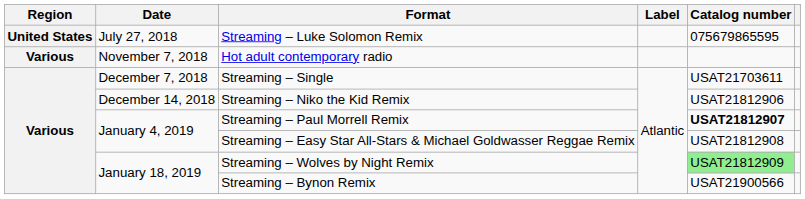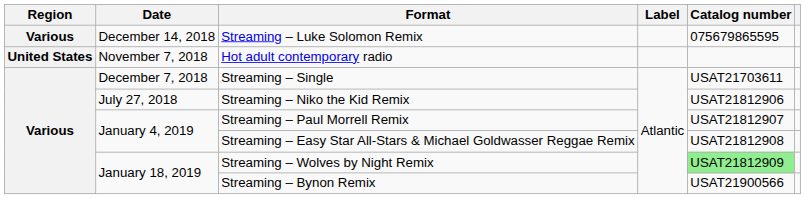 <table class="wikitable plainrowheaders">
 <tr>
 <th scope="col">Region</th>
 <th scope="col">Date</th>
 <th scope="col">Format</th>
 <th scope="col">Label</th>
 <th scope="col">Catalog number</th>
 <th scope="col"></th>
 </tr>
 <tr>
-<th scope="row">United States</th>
-<td>July 27, 2018</td>
+<th scope="row">Various</th>
+<td>December 14, 2018</td>
 <td><a href='#'>Streaming</a> – Luke Solomon Remix</td>
 <td></td>
 <td>075679865595</td>
 <td style="text-align:center;"></td>
 </tr>
 <tr>
-<th scope="row">Various</th>
+<th scope="row">United States</th>
 <td>November 7, 2018</td>
 <td><a href='#'>Hot adult contemporary</a> radio</td>
 <td></td>
 <td></td>
 <td style="text-align:center;"></td>
 </tr>
 <tr>
 <th scope="row" rowspan="6">Various</th>
 <td>December 7, 2018</td>
 <td>Streaming – Single</td>
 <td rowspan="6">Atlantic</td>
 <td>USAT21703611</td>
 <td style="text-align:center;"></td>
 </tr>
 <tr>
-<td>December 14, 2018</td>
+<td>July 27, 2018</td>
 <td>Streaming – Niko the Kid Remix</td>
 <td>USAT21812906</td>
 <td style="text-align:center;"></td>
 </tr>
 <tr>
 <td rowspan="2">January 4, 2019</td>
 <td>Streaming – Paul Morrell Remix</td>
-<td><strong>USAT21812907</strong></td>
+<td>USAT21812907</td>
 <td style="text-align:center;"></td>
 </tr>
 <tr>
 <td>Streaming – Easy Star All-Stars & Michael Goldwasser Reggae Remix</td>
 <td>USAT21812908</td>
 <td style="text-align:center;"></td>
 </tr>
 <tr>
 <td rowspan="2">January 18, 2019</td>
 <td>Streaming – Wolves by Night Remix</td>
 <td style="background: lightgreen;">USAT21812909</td>
 <td style="text-align:center;"></td>
 </tr>
 <tr>
 <td>Streaming – Bynon Remix</td>
 <td>USAT21900566</td>
 <td style="text-align:center;"></td>
 </tr>
 </table>
